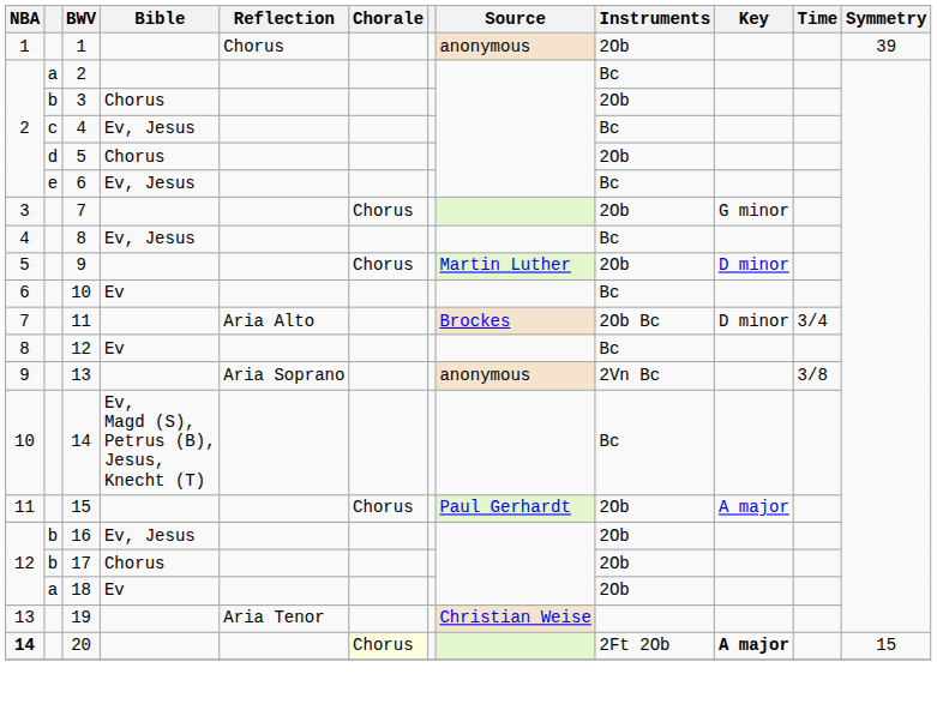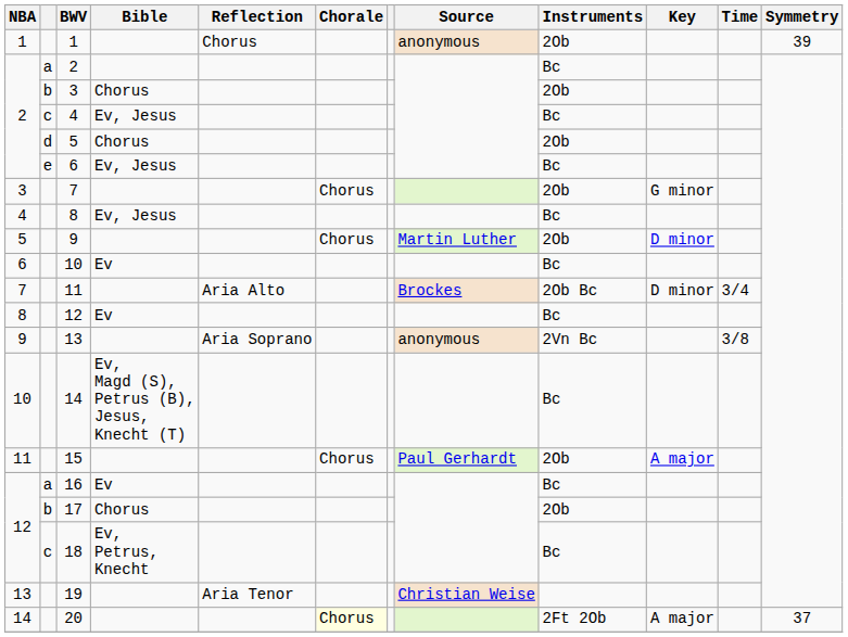 <table class="wikitable">
 <tr>
 <th scope="col">NBA</th>
 <th scope="col"></th>
 <th scope="col">BWV</th>
 <th scope="col">Bible</th>
 <th scope="col">Reflection</th>
 <th scope="col">Chorale</th>
 <th scope="col"></th>
 <th scope="col">Source</th>
 <th scope="col">Instruments</th>
 <th scope="col">Key</th>
 <th scope="col">Time</th>
 <th scope="col">Symmetry</th>
 </tr>
 <tr id="1">
 <td style="text-align:center">1</td>
 <td></td>
 <td style="text-align:center">1</td>
 <td></td>
 <td>Chorus</td>
 <td></td>
 <td></td>
 <td style="background: #F6E3CE;">anonymous</td>
 <td>2Ob </td>
 <td></td>
 <td></td>
 <td style="text-align:center">39</td>
 </tr>
 <tr id="2">
 <td rowspan="5" style="text-align:center">2</td>
 <td>a</td>
 <td style="text-align:center">2</td>
 <td></td>
 <td></td>
 <td></td>
 <td></td>
 <td rowspan="5"></td>
 <td>Bc</td>
 <td></td>
 <td></td>
 </tr>
 <tr>
 <td>b</td>
 <td style="text-align:center">3</td>
 <td>Chorus</td>
 <td></td>
 <td></td>
 <td></td>
 <td>2Ob </td>
 <td></td>
 <td></td>
 </tr>
 <tr>
 <td>c</td>
 <td style="text-align:center">4</td>
 <td>Ev, Jesus</td>
 <td></td>
 <td></td>
 <td></td>
 <td>Bc</td>
 <td></td>
 <td></td>
 </tr>
 <tr>
 <td>d</td>
 <td style="text-align:center">5</td>
 <td>Chorus</td>
 <td></td>
 <td></td>
 <td></td>
 <td>2Ob </td>
 <td></td>
 <td></td>
 </tr>
 <tr>
 <td>e</td>
 <td style="text-align:center">6</td>
 <td>Ev, Jesus</td>
 <td></td>
 <td></td>
 <td></td>
 <td>Bc</td>
 <td></td>
 <td></td>
 </tr>
 <tr id="3">
 <td style="text-align:center">3</td>
 <td></td>
 <td style="text-align:center">7</td>
 <td></td>
 <td></td>
 <td>Chorus</td>
 <td></td>
 <td style="background: #E3F6CE;"></td>
 <td>2Ob </td>
 <td>G minor</td>
 <td></td>
 </tr>
 <tr id="4">
 <td style="text-align:center">4</td>
 <td></td>
 <td style="text-align:center">8</td>
 <td>Ev, Jesus</td>
 <td></td>
 <td></td>
 <td></td>
 <td></td>
 <td>Bc</td>
 <td></td>
 <td></td>
 </tr>
 <tr id="5">
 <td style="text-align:center">5</td>
 <td></td>
 <td style="text-align:center">9</td>
 <td></td>
 <td></td>
 <td>Chorus</td>
 <td></td>
 <td style="background: #E3F6CE;"><a href='#'>Martin Luther</a></td>
 <td>2Ob </td>
 <td><a href='#'>D minor</a></td>
 <td></td>
 </tr>
 <tr id="6">
 <td style="text-align:center">6</td>
 <td></td>
 <td style="text-align:center">10</td>
 <td>Ev</td>
 <td></td>
 <td></td>
 <td></td>
 <td></td>
 <td>Bc</td>
 <td></td>
 <td></td>
 </tr>
 <tr id="7">
 <td style="text-align:center">7</td>
 <td></td>
 <td style="text-align:center">11</td>
 <td></td>
 <td>Aria Alto</td>
 <td></td>
 <td></td>
 <td style="background: #F6E3CE;"><a href='#'>Brockes</a></td>
 <td>2Ob Bc</td>
 <td>D minor</td>
 <td>3/4</td>
 </tr>
 <tr id="8">
 <td style="text-align:center">8</td>
 <td></td>
 <td style="text-align:center">12</td>
 <td>Ev</td>
 <td></td>
 <td></td>
 <td></td>
 <td></td>
 <td>Bc</td>
 <td></td>
 <td></td>
 </tr>
 <tr id="9">
 <td style="text-align:center">9</td>
 <td></td>
 <td style="text-align:center">13</td>
 <td></td>
 <td>Aria Soprano</td>
 <td></td>
 <td></td>
 <td style="background: #F6E3CE;">anonymous</td>
 <td>2Vn Bc</td>
 <td></td>
 <td>3/8</td>
 </tr>
 <tr id="10">
 <td style="text-align:center">10</td>
 <td></td>
 <td style="text-align:center">14</td>
 <td>Ev,<br> Magd (S),<br> Petrus (B),<br> Jesus,<br> Knecht (T)</td>
 <td></td>
 <td></td>
 <td></td>
 <td></td>
 <td>Bc</td>
 <td></td>
 <td></td>
 </tr>
 <tr id="11">
 <td style="text-align:center">11</td>
 <td></td>
 <td style="text-align:center">15</td>
 <td></td>
 <td></td>
 <td>Chorus</td>
 <td></td>
 <td style="background: #E3F6CE;"><a href='#'>Paul Gerhardt</a></td>
 <td>2Ob </td>
 <td><a href='#'>A major</a></td>
 <td></td>
 </tr>
 <tr id="12">
 <td rowspan="3" style="text-align:center">12</td>
-<td>b</td>
+<td>a</td>
 <td style="text-align:center">16</td>
-<td>Ev, Jesus</td>
+<td>Ev</td>
 <td></td>
 <td></td>
 <td></td>
 <td rowspan="3"><br> </td>
-<td>2Ob </td>
+<td>Bc</td>
 <td></td>
 <td></td>
 </tr>
 <tr>
 <td>b</td>
 <td style="text-align:center">17</td>
 <td>Chorus</td>
 <td></td>
 <td></td>
 <td></td>
 <td>2Ob </td>
 <td></td>
 <td></td>
 </tr>
 <tr>
-<td>a</td>
+<td>c</td>
 <td style="text-align:center">18</td>
-<td>Ev</td>
+<td>Ev,<br> Petrus,<br> Knecht</td>
 <td></td>
 <td></td>
 <td></td>
-<td>2Ob </td>
+<td>Bc</td>
 <td></td>
 <td></td>
 </tr>
 <tr id="13">
 <td style="text-align:center">13</td>
 <td></td>
 <td style="text-align:center">19</td>
 <td></td>
 <td>Aria Tenor</td>
 <td></td>
 <td></td>
 <td style="background: #F6E3CE;"><a href='#'>Christian Weise</a></td>
 <td></td>
 <td></td>
 <td></td>
 </tr>
 <tr id="14">
-<td style="text-align:center"><strong>14</strong></td>
+<td style="text-align:center">14</td>
 <td></td>
 <td style="text-align:center">20</td>
 <td></td>
 <td></td>
 <td style="background: lightyellow;">Chorus</td>
 <td></td>
 <td style="background: #E3F6CE;"></td>
 <td>2Ft 2Ob </td>
-<td><strong>A major</strong></td>
+<td>A major</td>
 <td></td>
-<td style="text-align:center">15</td>
+<td style="text-align:center">37</td>
 </tr>
 <tr>
 </tr>
 </table>
